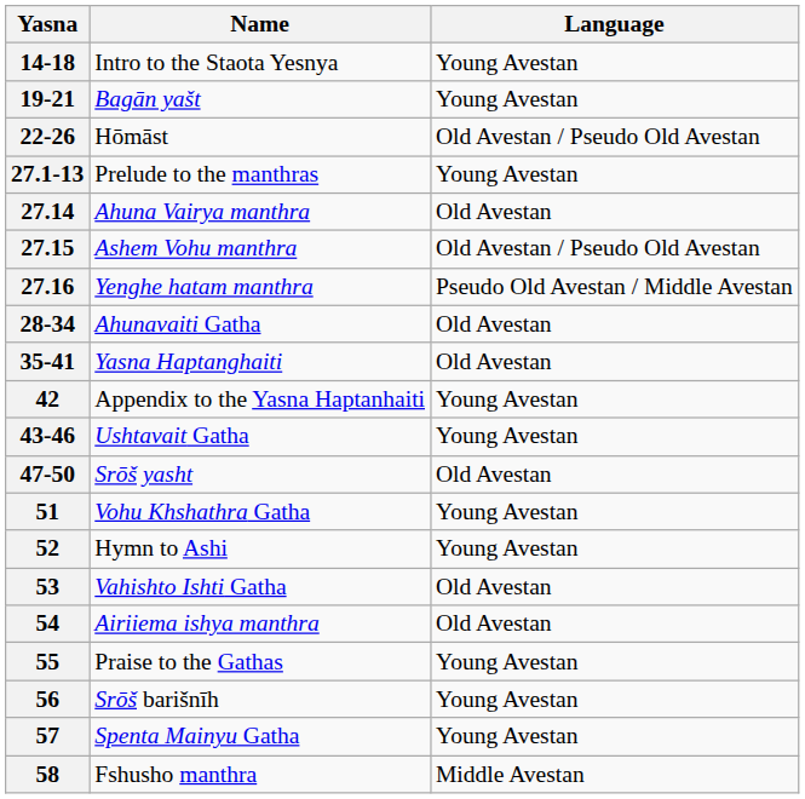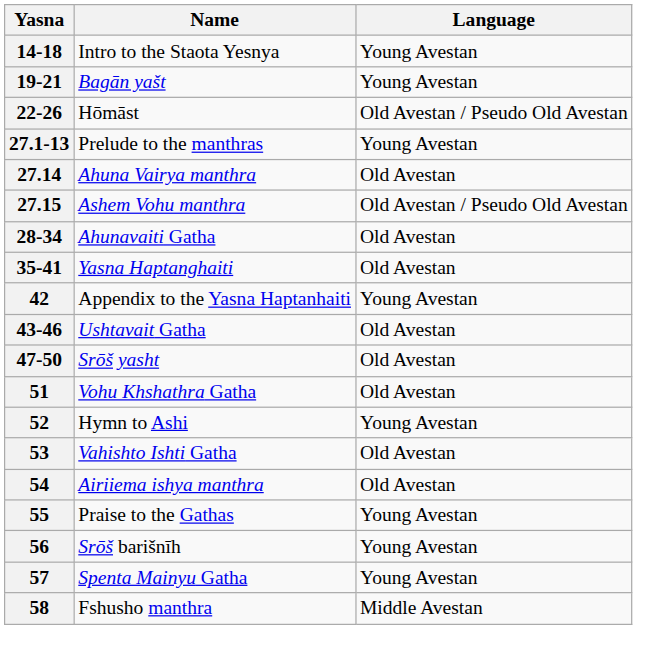 <table class=wikitable>
 <tr>
 <th scope=col>Yasna</th>
 <th scope="col">Name</th>
 <th scope=col>Language</th>
 </tr>
 <tr>
 <th>14-18</th>
 <td>Intro to the Staota Yesnya</td>
 <td>Young Avestan</td>
 </tr>
 <tr>
 <th>19-21</th>
 <td><em><a href='#'>Bagān yašt</a></em></td>
 <td>Young Avestan</td>
 </tr>
 <tr>
 <th>22-26</th>
 <td>Hōmāst</td>
 <td>Old Avestan   / Pseudo Old Avestan</td>
 </tr>
 <tr>
 <th>27.1-13</th>
 <td>Prelude to the <a href='#'>manthras</a></td>
 <td>Young Avestan</td>
 </tr>
 <tr>
 <th scope=row>27.14</th>
 <td><em><a href='#'>Ahuna Vairya manthra</a></em></td>
 <td>Old Avestan</td>
 </tr>
 <tr>
 <th scope=row>27.15</th>
 <td><em><a href='#'>Ashem Vohu manthra</a></em></td>
 <td>Old Avestan   / Pseudo Old Avestan</td>
 </tr>
 <tr>
-<th scope=row>27.16</th>
-<td><em><a href='#'>Yenghe hatam manthra</a></em></td>
-<td>Pseudo Old Avestan   / Middle Avestan</td>
-</tr>
-<tr>
 <th scope=row>28-34</th>
 <td><a href='#'><em>Ahunavaiti</em> Gatha</a></td>
 <td>Old Avestan</td>
 </tr>
 <tr>
 <th scope=row>35-41</th>
 <td><em><a href='#'>Yasna Haptanghaiti</a></em></td>
 <td>Old Avestan</td>
 </tr>
 <tr>
 <th scope=row>42</th>
 <td>Appendix to the <a href='#'>Yasna Haptanhaiti</a></td>
 <td>Young Avestan</td>
 </tr>
 <tr>
 <th>43-46</th>
 <td><a href='#'><em>Ushtavait</em> Gatha</a></td>
-<td>Young Avestan</td>
+<td>Old Avestan</td>
 </tr>
 <tr>
 <th>47-50</th>
 <td><em><a href='#'>Srōš</a> <a href='#'>yasht</a></em></td>
 <td>Old Avestan</td>
 </tr>
 <tr>
 <th>51</th>
 <td><a href='#'><em>Vohu Khshathra</em> Gatha</a></td>
-<td>Young Avestan</td>
+<td>Old Avestan</td>
 </tr>
 <tr>
 <th>52</th>
 <td>Hymn to <a href='#'>Ashi</a></td>
 <td>Young Avestan</td>
 </tr>
 <tr>
 <th>53</th>
 <td><a href='#'><em>Vahishto Ishti</em> Gatha</a></td>
 <td>Old Avestan</td>
 </tr>
 <tr>
 <th>54</th>
 <td><em><a href='#'>Airiiema ishya manthra</a></em></td>
 <td>Old Avestan</td>
 </tr>
 <tr>
 <th>55</th>
 <td>Praise to the <a href='#'>Gathas</a></td>
 <td>Young Avestan</td>
 </tr>
 <tr>
 <th>56</th>
 <td><em><a href='#'>Srōš</a></em> barišnīh</td>
 <td>Young Avestan</td>
 </tr>
 <tr>
 <th>57</th>
 <td><a href='#'><em>Spenta Mainyu</em> Gatha</a></td>
 <td>Young Avestan</td>
 </tr>
 <tr>
 <th>58</th>
 <td>Fshusho <a href='#'>manthra</a></td>
 <td>Middle Avestan</td>
 </tr>
 </table>
